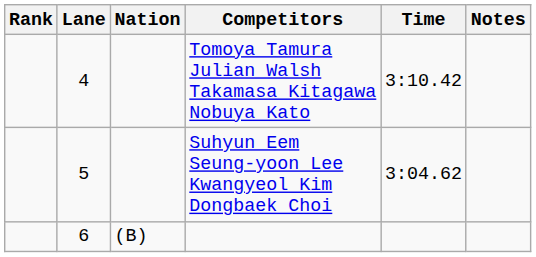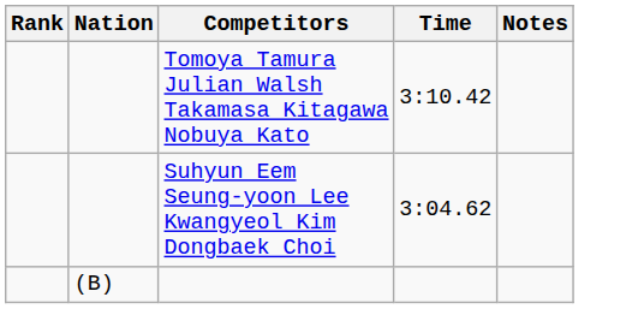 <table class="wikitable sortable" style="text-align:center">
 <tr>
 <th>Rank</th>
-<th>Lane</th>
 <th>Nation</th>
 <th>Competitors</th>
 <th>Time</th>
 <th>Notes</th>
 </tr>
 <tr>
 <td></td>
-<td>4</td>
 <td align=left></td>
 <td align=left><a href='#'>Tomoya Tamura</a><br><a href='#'>Julian Walsh</a><br><a href='#'>Takamasa Kitagawa</a><br><a href='#'>Nobuya Kato</a></td>
 <td>3:10.42</td>
 <td></td>
 </tr>
 <tr>
 <td></td>
-<td>5</td>
 <td align=left></td>
 <td align=left><a href='#'>Suhyun Eem</a><br><a href='#'>Seung-yoon Lee</a><br><a href='#'>Kwangyeol Kim</a><br><a href='#'>Dongbaek Choi</a></td>
 <td>3:04.62</td>
 <td></td>
 </tr>
 <tr>
 <td></td>
-<td>6</td>
 <td align=left> (B)</td>
 <td align=left></td>
 <td></td>
 <td></td>
 </tr>
 </table>
